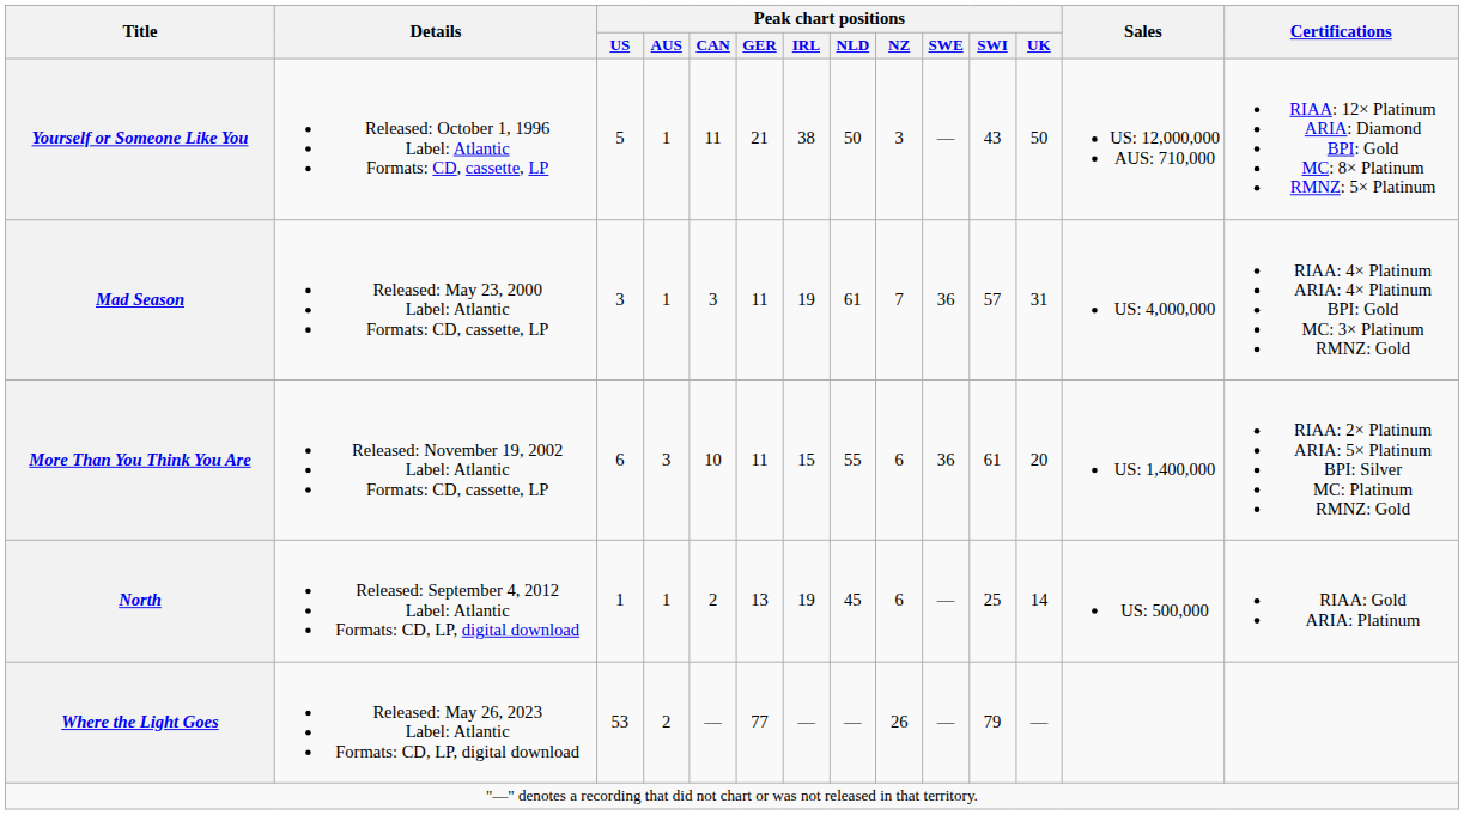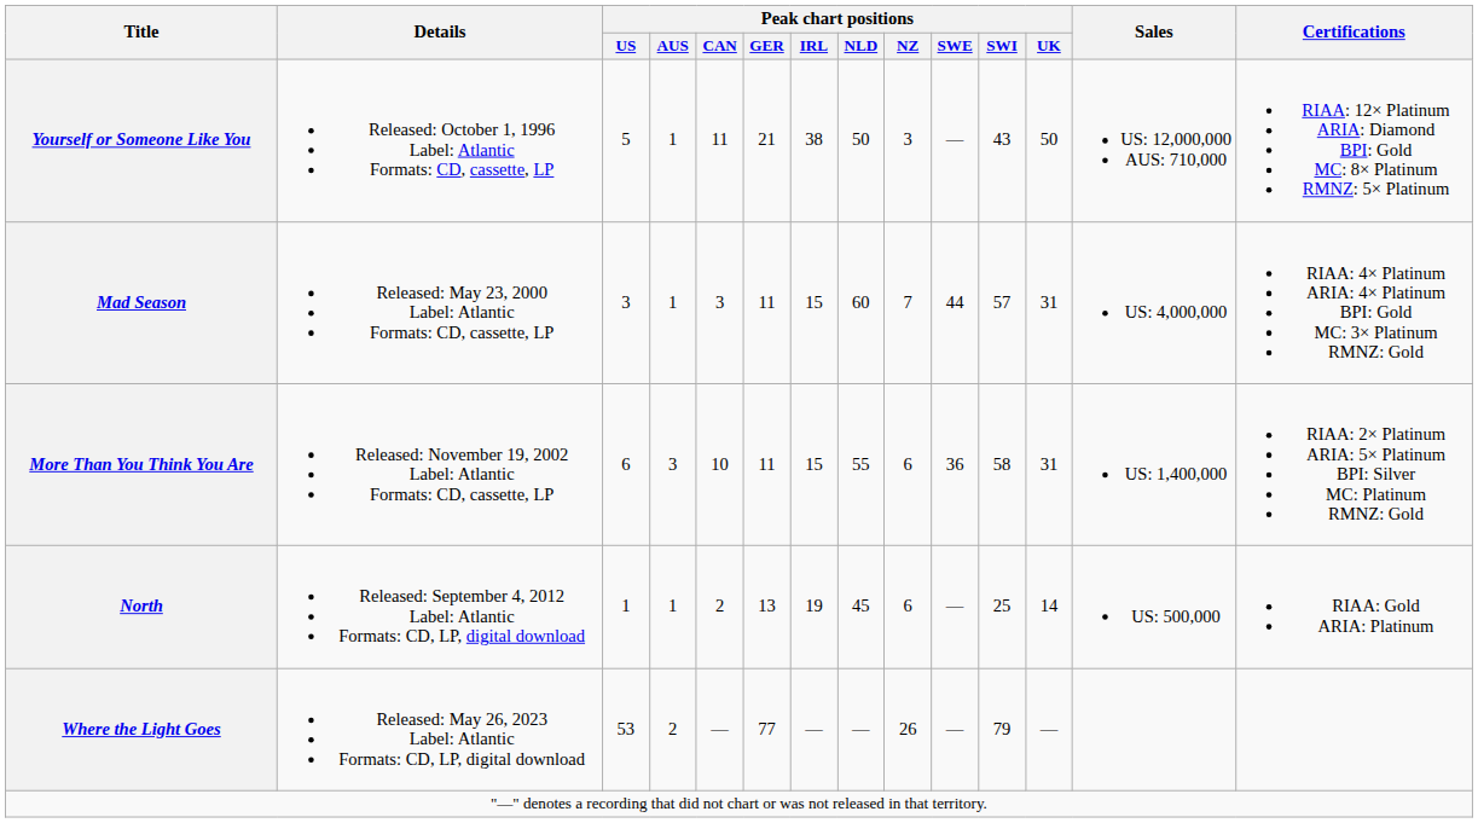 <table class="wikitable plainrowheaders" style="text-align:center;">
 <tr>
 <th scope="col" rowspan="2" style="width:15em;">Title</th>
 <th scope="col" rowspan="2" style="width:18em;">Details</th>
 <th scope="col" colspan="10">Peak chart positions</th>
 <th scope="col" rowspan="2">Sales</th>
 <th scope="col" rowspan="2" style="width:13em;"><a href='#'>Certifications</a></th>
 </tr>
 <tr>
 <th scope="col" style="width:2.5em;font-size:90%;"><a href='#'>US</a><br></th>
 <th scope="col" style="width:2.5em;font-size:90%;"><a href='#'>AUS</a><br></th>
 <th scope="col" style="width:2.5em;font-size:90%;"><a href='#'>CAN</a><br></th>
 <th scope="col" style="width:2.5em;font-size:90%;"><a href='#'>GER</a><br></th>
 <th scope="col" style="width:2.5em;font-size:90%;"><a href='#'>IRL</a><br></th>
 <th scope="col" style="width:2.5em;font-size:90%;"><a href='#'>NLD</a><br></th>
 <th scope="col" style="width:2.5em;font-size:90%;"><a href='#'>NZ</a><br></th>
 <th scope="col" style="width:2.5em;font-size:90%;"><a href='#'>SWE</a><br></th>
 <th scope="col" style="width:2.5em;font-size:90%;"><a href='#'>SWI</a><br></th>
 <th scope="col" style="width:2.5em;font-size:90%;"><a href='#'>UK</a><br></th>
 </tr>
 <tr>
 <th scope="row"><em><a href='#'>Yourself or Someone Like You</a></em></th>
 <td><br><ul><li>Released: October 1, 1996</li><li>Label: <a href='#'>Atlantic</a></li><li>Formats: <a href='#'>CD</a>, <a href='#'>cassette</a>, <a href='#'>LP</a></li></ul></td>
 <td>5</td>
 <td>1</td>
 <td>11</td>
 <td>21</td>
 <td>38</td>
 <td>50</td>
 <td>3</td>
 <td>—</td>
 <td>43</td>
 <td>50</td>
 <td><br><ul><li>US: 12,000,000</li><li>AUS: 710,000</li></ul></td>
 <td><br><ul><li><a href='#'>RIAA</a>: 12× Platinum</li><li><a href='#'>ARIA</a>: Diamond</li><li><a href='#'>BPI</a>: Gold</li><li><a href='#'>MC</a>: 8× Platinum</li><li><a href='#'>RMNZ</a>: 5× Platinum</li></ul></td>
 </tr>
 <tr>
 <th scope="row"><em><a href='#'>Mad Season</a></em></th>
 <td><br><ul><li>Released: May 23, 2000</li><li>Label: Atlantic</li><li>Formats: CD, cassette, LP</li></ul></td>
 <td>3</td>
 <td>1</td>
 <td>3</td>
 <td>11</td>
-<td>19</td>
-<td>61</td>
+<td>15</td>
+<td>60</td>
 <td>7</td>
-<td>36</td>
+<td>44</td>
 <td>57</td>
 <td>31</td>
 <td><br><ul><li>US: 4,000,000</li></ul></td>
 <td><br><ul><li>RIAA: 4× Platinum</li><li>ARIA: 4× Platinum</li><li>BPI: Gold</li><li>MC: 3× Platinum</li><li>RMNZ: Gold</li></ul></td>
 </tr>
 <tr>
 <th scope="row"><em><a href='#'>More Than You Think You Are</a></em></th>
 <td><br><ul><li>Released: November 19, 2002</li><li>Label: Atlantic</li><li>Formats: CD, cassette, LP</li></ul></td>
 <td>6</td>
 <td>3</td>
 <td>10</td>
 <td>11</td>
 <td>15</td>
 <td>55</td>
 <td>6</td>
 <td>36</td>
-<td>61</td>
-<td>20</td>
+<td>58</td>
+<td>31</td>
 <td><br><ul><li>US: 1,400,000</li></ul></td>
 <td><br><ul><li>RIAA: 2× Platinum</li><li>ARIA: 5× Platinum</li><li>BPI: Silver</li><li>MC: Platinum</li><li>RMNZ: Gold</li></ul></td>
 </tr>
 <tr>
 <th scope="row"><em><a href='#'>North</a></em></th>
 <td><br><ul><li>Released: September 4, 2012</li><li>Label: Atlantic</li><li>Formats: CD, LP, <a href='#'>digital download</a></li></ul></td>
 <td>1</td>
 <td>1</td>
 <td>2</td>
 <td>13</td>
 <td>19</td>
 <td>45</td>
 <td>6</td>
 <td>—</td>
 <td>25</td>
 <td>14</td>
 <td><br><ul><li>US: 500,000</li></ul></td>
 <td><br><ul><li>RIAA: Gold</li><li>ARIA: Platinum</li></ul></td>
 </tr>
 <tr>
 <th scope="row"><em><a href='#'>Where the Light Goes</a></em></th>
 <td><br><ul><li>Released: May 26, 2023</li><li>Label: Atlantic</li><li>Formats: CD, LP, digital download</li></ul></td>
 <td>53</td>
 <td>2</td>
 <td>—</td>
 <td>77</td>
 <td>—</td>
 <td>—</td>
 <td>26</td>
 <td>—</td>
 <td>79</td>
 <td>—</td>
 <td></td>
 <td></td>
 </tr>
 <tr>
 <td colspan="15" style="font-size:90%">"—" denotes a recording that did not chart or was not released in that territory.</td>
 </tr>
 </table>
